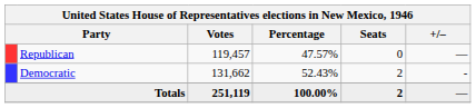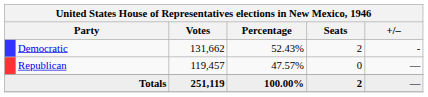 <table class="wikitable" style="font-size: 95%;">
 <tr>
 <th colspan="6">United States House of Representatives elections in New Mexico, 1946</th>
 </tr>
 <tr>
 <th colspan=2 style="width: 15em">Party</th>
 <th style="width: 5em">Votes</th>
 <th style="width: 7em">Percentage</th>
 <th style="width: 5em">Seats</th>
 <th style="width: 5em">+/–</th>
 </tr>
 <tr>
+<th style="background-color:#3333FF; width: 3px"></th>
+<td style="width: 130px"><a href='#'>Democratic</a></td>
+<td align="right">131,662</td>
+<td align="right">52.43%</td>
+<td align="right">2</td>
+<td align="right">-</td>
+</tr>
+<tr>
 <th style="background-color:#FF3333; width: 3px"></th>
 <td style="width: 130px"><a href='#'>Republican</a></td>
 <td align="right">119,457</td>
 <td align="right">47.57%</td>
 <td align="right">0</td>
 <td align="right">—</td>
-</tr>
-<tr>
-<th style="background-color:#3333FF; width: 3px"></th>
-<td style="width: 130px"><a href='#'>Democratic</a></td>
-<td align="right">131,662</td>
-<td align="right">52.43%</td>
-<td align="right">2</td>
-<td align="right">-</td>
 </tr>
 <tr>
 </tr>
 <tr bgcolor="#EEEEEE">
 <td colspan="2" align="right"><strong>Totals</strong></td>
 <td align="right"><strong>251,119</strong></td>
 <td align="right"><strong>100.00%</strong></td>
 <td align="right"><strong>2</strong></td>
 <td align="right"><strong>—</strong></td>
 </tr>
 <tr bgcolor="#EEEEEE">
 </tr>
 </table>
